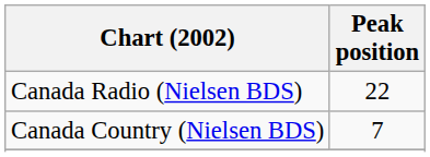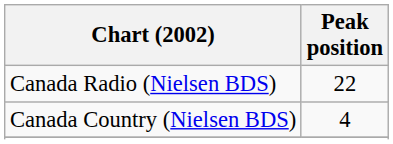 <table class="wikitable sortable">
 <tr>
 <th align="left">Chart (2002)</th>
 <th align="center">Peak<br>position</th>
 </tr>
 <tr>
 <td>Canada Radio (<a href='#'>Nielsen BDS</a>)</td>
 <td align="center">22</td>
 </tr>
 <tr>
 <td>Canada Country (<a href='#'>Nielsen BDS</a>)</td>
-<td align="center">7</td>
+<td align="center">4</td>
 </tr>
 <tr>
 </tr>
 <tr>
 </tr>
 </table>
